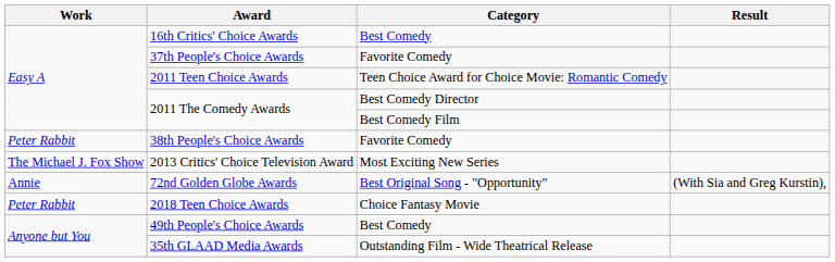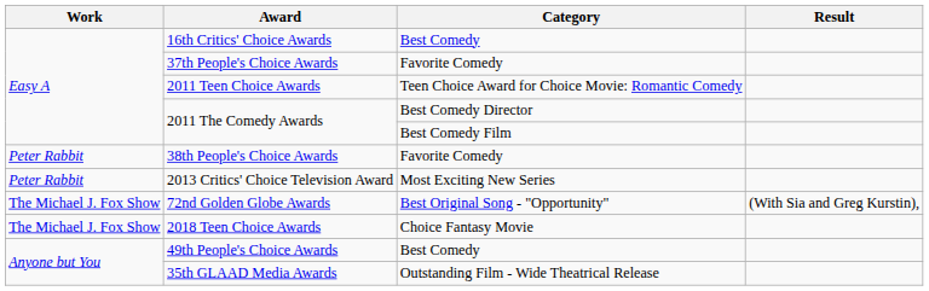 <table class="wikitable plainrowheaders">
 <tr>
 <th>Work</th>
 <th>Award</th>
 <th>Category</th>
 <th>Result</th>
 </tr>
 <tr>
 <td rowspan=5><em><a href='#'>Easy A</a></em></td>
 <td><a href='#'>16th Critics' Choice Awards</a></td>
 <td><a href='#'>Best Comedy</a></td>
 <td></td>
 </tr>
 <tr>
 <td><a href='#'>37th People's Choice Awards</a></td>
 <td>Favorite Comedy</td>
 <td></td>
 </tr>
 <tr>
 <td><a href='#'>2011 Teen Choice Awards</a></td>
 <td>Teen Choice Award for Choice Movie: <a href='#'>Romantic Comedy</a></td>
 <td></td>
 </tr>
 <tr>
 <td rowspan=2>2011 The Comedy Awards</td>
 <td>Best Comedy Director</td>
 <td></td>
 </tr>
 <tr>
 <td>Best Comedy Film</td>
 <td></td>
 </tr>
 <tr>
 <td><em><a href='#'>Peter Rabbit</a></em></td>
 <td><a href='#'>38th People's Choice Awards</a></td>
 <td>Favorite Comedy</td>
 <td></td>
 </tr>
 <tr>
-<td><a href='#'>The Michael J. Fox Show</a></td>
+<td><em><a href='#'>Peter Rabbit</a></em></td>
 <td>2013 Critics' Choice Television Award</td>
 <td>Most Exciting New Series</td>
 <td></td>
 </tr>
 <tr>
-<td><a href='#'>Annie</a></td>
+<td><a href='#'>The Michael J. Fox Show</a></td>
 <td><a href='#'>72nd Golden Globe Awards</a></td>
 <td><a href='#'>Best Original Song</a> - "Opportunity"</td>
 <td> (With Sia and Greg Kurstin),</td>
 </tr>
 <tr>
-<td><em><a href='#'>Peter Rabbit</a></em></td>
+<td><a href='#'>The Michael J. Fox Show</a></td>
 <td><a href='#'>2018 Teen Choice Awards</a></td>
 <td>Choice Fantasy Movie</td>
 <td></td>
 </tr>
 <tr>
 <td rowspan="2"><em><a href='#'>Anyone but You</a></em></td>
 <td><a href='#'>49th People's Choice Awards</a></td>
 <td>Best Comedy</td>
 <td></td>
 </tr>
 <tr>
 <td><a href='#'>35th GLAAD Media Awards</a></td>
 <td>Outstanding Film - Wide Theatrical Release</td>
 <td></td>
 </tr>
 </table>
